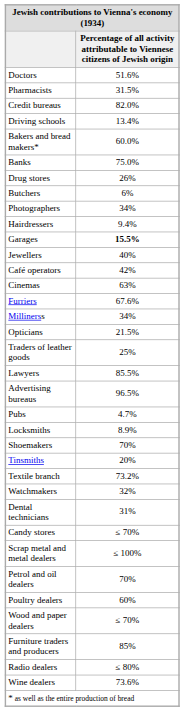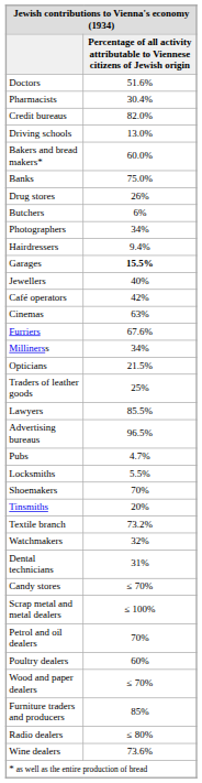 <table cellpadding="3" cellspacing="0" width=250 align="right" rules="all" style="margin: 1em; background: #ffffff; border: 2px solid #aaa; font-size: 80%;">
 <tr bgcolor=#DDDDDD>
 <td colspan=8 align="center"><strong>Jewish contributions to Vienna's economy (1934)</strong></td>
 </tr>
 <tr bgcolor=#f0f0f0 align="center">
 <th> </th>
 <th>Percentage of all activity attributable to Viennese citizens of Jewish origin</th>
 </tr>
 <tr align="center">
 <td align="left">Doctors</td>
 <td>51.6%</td>
 </tr>
 <tr align="center">
 <td align="left">Pharmacists</td>
-<td>31.5%</td>
+<td>30.4%</td>
 </tr>
 <tr align="center">
 <td align="left">Credit bureaus</td>
 <td>82.0%</td>
 </tr>
 <tr align="center">
 <td align="left">Driving schools</td>
-<td>13.4%</td>
+<td>13.0%</td>
 </tr>
 <tr align="center">
 <td align="left">Bakers and bread makers*</td>
 <td>60.0%</td>
 </tr>
 <tr align="center">
 <td align="left">Banks</td>
 <td>75.0%</td>
 </tr>
 <tr align="center">
 <td align="left">Drug stores</td>
 <td>26%</td>
 </tr>
 <tr align="center">
 <td align="left">Butchers</td>
 <td>6%</td>
 </tr>
 <tr align="center">
 <td align="left">Photographers</td>
 <td>34%</td>
 </tr>
 <tr align="center">
 <td align="left">Hairdressers</td>
 <td>9.4%</td>
 </tr>
 <tr align="center">
 <td align="left">Garages</td>
 <td><strong>15.5%</strong></td>
 </tr>
 <tr align="center">
 <td align="left">Jewellers</td>
 <td>40%</td>
 </tr>
 <tr align="center">
 <td align="left">Café operators</td>
 <td>42%</td>
 </tr>
 <tr align="center">
 <td align="left">Cinemas</td>
 <td>63%</td>
 </tr>
 <tr align="center">
 <td align="left"><a href='#'>Furriers</a></td>
 <td>67.6%</td>
 </tr>
 <tr align="center">
 <td align="left"><a href='#'>Milliners</a>s</td>
 <td>34%</td>
 </tr>
 <tr align="center">
 <td align="left">Opticians</td>
 <td>21.5%</td>
 </tr>
 <tr align="center">
 <td align="left">Traders of leather goods</td>
 <td>25%</td>
 </tr>
 <tr align="center">
 <td align="left">Lawyers</td>
 <td>85.5%</td>
 </tr>
 <tr align="center">
 <td align="left">Advertising bureaus</td>
 <td>96.5%</td>
 </tr>
 <tr align="center">
 <td align="left">Pubs</td>
 <td>4.7%</td>
 </tr>
 <tr align="center">
 <td align="left">Locksmiths</td>
-<td>8.9%</td>
+<td>5.5%</td>
 </tr>
 <tr align="center">
 <td align="left">Shoemakers</td>
 <td>70%</td>
 </tr>
 <tr align="center">
 <td align="left"><a href='#'>Tinsmiths</a></td>
 <td>20%</td>
 </tr>
 <tr align="center">
 <td align="left">Textile branch</td>
 <td>73.2%</td>
 </tr>
 <tr align="center">
 <td align="left">Watchmakers</td>
 <td>32%</td>
 </tr>
 <tr align="center">
 <td align="left">Dental technicians</td>
 <td>31%</td>
 </tr>
 <tr align="center">
 <td align="left">Candy stores</td>
 <td>≤ 70%</td>
 </tr>
 <tr align="center">
 <td align="left">Scrap metal and metal dealers</td>
 <td>≤ 100%</td>
 </tr>
 <tr align="center">
 <td align="left">Petrol and oil dealers</td>
 <td>70%</td>
 </tr>
 <tr align="center">
 <td align="left">Poultry dealers</td>
 <td>60%</td>
 </tr>
 <tr align="center">
 <td align="left">Wood and paper dealers</td>
 <td>≤ 70%</td>
 </tr>
 <tr align="center">
 <td align="left">Furniture traders and producers</td>
 <td>85%</td>
 </tr>
 <tr align="center">
 <td align="left">Radio dealers</td>
 <td>≤ 80%</td>
 </tr>
 <tr align="center">
 <td align="left">Wine dealers</td>
 <td>73.6%</td>
 </tr>
 <tr>
 <td colspan="4">*<small> as well as the entire production of bread</small></td>
 </tr>
 </table>
